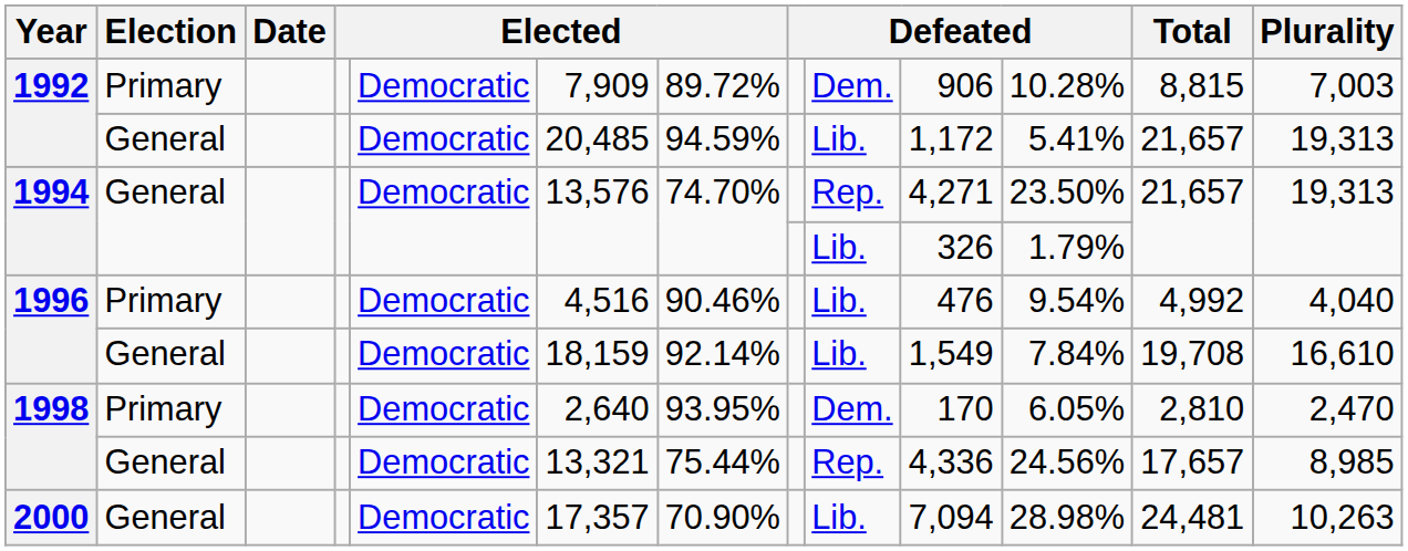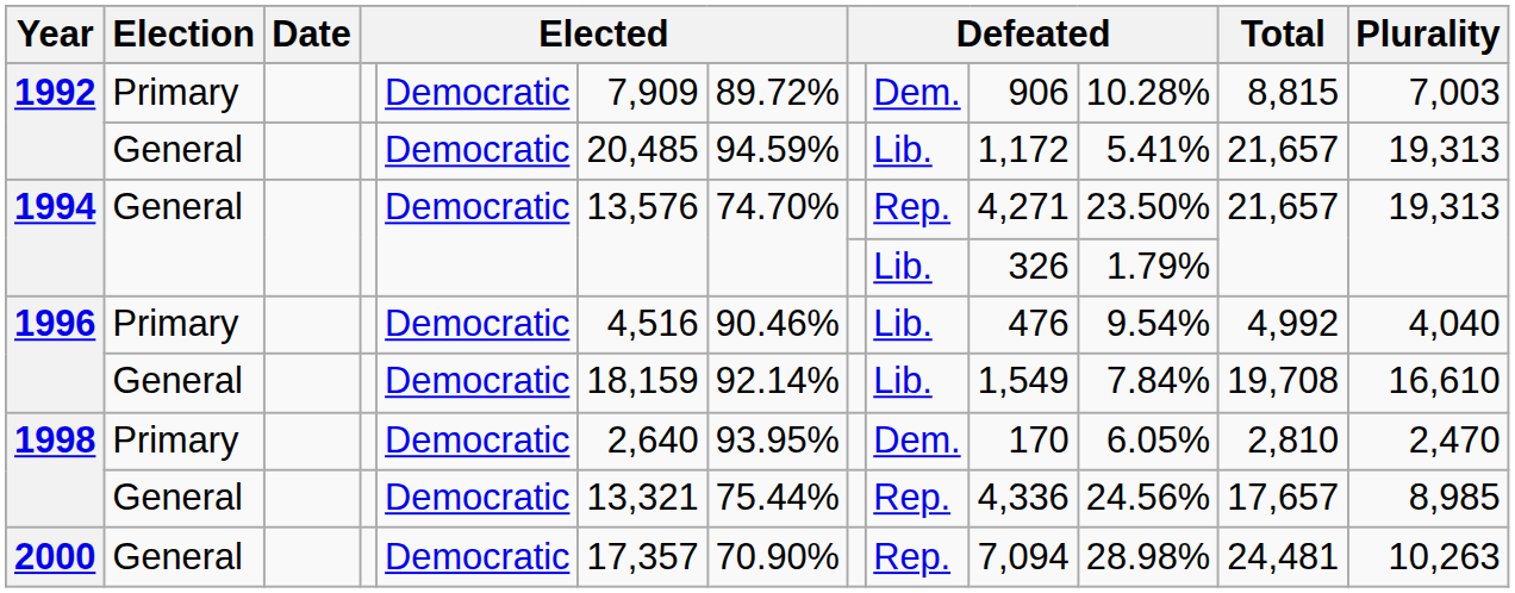 <table class=wikitable>
 <tr>
 <th>Year</th>
 <th>Election</th>
 <th>Date</th>
 <th ! colspan="4">Elected</th>
 <th ! colspan="4">Defeated</th>
 <th>Total</th>
 <th>Plurality</th>
 </tr>
 <tr>
 <th rowspan="2" valign="top"><a href='#'>1992</a></th>
 <td valign="top">Primary</td>
 <td valign="top"></td>
 <td valign="top"></td>
 <td valign="top" ><a href='#'>Democratic</a></td>
 <td valign="top" align="right">7,909</td>
 <td valign="top" align="right">89.72%</td>
 <td valign="top"></td>
 <td valign="top" ><a href='#'>Dem.</a></td>
 <td valign="top" align="right">906</td>
 <td valign="top" align="right">10.28%</td>
 <td valign="top" align="right">8,815</td>
 <td valign="top" align="right">7,003</td>
 </tr>
 <tr>
 <td valign="top">General</td>
 <td valign="top"></td>
 <td valign="top"></td>
 <td valign="top" ><a href='#'>Democratic</a></td>
 <td valign="top" align="right">20,485</td>
 <td valign="top" align="right">94.59%</td>
 <td valign="top"></td>
 <td valign="top" ><a href='#'>Lib.</a></td>
 <td valign="top" align="right">1,172</td>
 <td valign="top" align="right">5.41%</td>
 <td valign="top" align="right">21,657</td>
 <td valign="top" align="right">19,313</td>
 </tr>
 <tr>
 <th rowspan="2" valign="top"><a href='#'>1994</a></th>
 <td rowspan="2" valign="top">General</td>
 <td rowspan="2" valign="top"></td>
 <td rowspan="2" valign="top"></td>
 <td rowspan="2" valign="top" ><a href='#'>Democratic</a></td>
 <td rowspan="2" valign="top" align="right">13,576</td>
 <td rowspan="2" valign="top" align="right">74.70%</td>
 <td valign="top"></td>
 <td valign="top" ><a href='#'>Rep.</a></td>
 <td valign="top" align="right">4,271</td>
 <td valign="top" align="right">23.50%</td>
 <td rowspan="2" valign="top" align="right">21,657</td>
 <td rowspan="2" valign="top" align="right">19,313</td>
 </tr>
 <tr>
 <td valign="top"></td>
 <td valign="top" ><a href='#'>Lib.</a></td>
 <td valign="top" align="right">326</td>
 <td valign="top" align="right">1.79%</td>
 </tr>
 <tr>
 <th rowspan="2" valign="top"><a href='#'>1996</a></th>
 <td valign="top">Primary</td>
 <td valign="top"></td>
 <td valign="top"></td>
 <td valign="top" ><a href='#'>Democratic</a></td>
 <td valign="top" align="right">4,516</td>
 <td valign="top" align="right">90.46%</td>
 <td valign="top"></td>
 <td valign="top" ><a href='#'>Lib.</a></td>
 <td valign="top" align="right">476</td>
 <td valign="top" align="right">9.54%</td>
 <td valign="top" align="right">4,992</td>
 <td valign="top" align="right">4,040</td>
 </tr>
 <tr>
 <td valign="top">General</td>
 <td valign="top"></td>
 <td valign="top"></td>
 <td valign="top" ><a href='#'>Democratic</a></td>
 <td valign="top" align="right">18,159</td>
 <td valign="top" align="right">92.14%</td>
 <td valign="top"></td>
 <td valign="top" ><a href='#'>Lib.</a></td>
 <td valign="top" align="right">1,549</td>
 <td valign="top" align="right">7.84%</td>
 <td valign="top" align="right">19,708</td>
 <td valign="top" align="right">16,610</td>
 </tr>
 <tr>
 <th rowspan="2" valign="top"><a href='#'>1998</a></th>
 <td valign="top">Primary</td>
 <td valign="top"></td>
 <td valign="top"></td>
 <td valign="top" ><a href='#'>Democratic</a></td>
 <td valign="top" align="right">2,640</td>
 <td valign="top" align="right">93.95%</td>
 <td valign="top"></td>
 <td valign="top" ><a href='#'>Dem.</a></td>
 <td valign="top" align="right">170</td>
 <td valign="top" align="right">6.05%</td>
 <td valign="top" align="right">2,810</td>
 <td valign="top" align="right">2,470</td>
 </tr>
 <tr>
 <td valign="top">General</td>
 <td valign="top"></td>
 <td valign="top"></td>
 <td valign="top" ><a href='#'>Democratic</a></td>
 <td valign="top" align="right">13,321</td>
 <td valign="top" align="right">75.44%</td>
 <td valign="top"></td>
 <td valign="top" ><a href='#'>Rep.</a></td>
 <td valign="top" align="right">4,336</td>
 <td valign="top" align="right">24.56%</td>
 <td valign="top" align="right">17,657</td>
 <td valign="top" align="right">8,985</td>
 </tr>
 <tr>
 <th valign="top"><a href='#'>2000</a></th>
 <td valign="top">General</td>
 <td valign="top"></td>
 <td valign="top"></td>
 <td valign="top" ><a href='#'>Democratic</a></td>
 <td valign="top" align="right">17,357</td>
 <td valign="top" align="right">70.90%</td>
 <td valign="top"></td>
-<td valign="top" ><a href='#'>Lib.</a></td>
+<td valign="top" ><a href='#'>Rep.</a></td>
 <td valign="top" align="right">7,094</td>
 <td valign="top" align="right">28.98%</td>
 <td valign="top" align="right">24,481</td>
 <td valign="top" align="right">10,263</td>
 </tr>
 </table>
